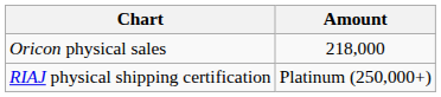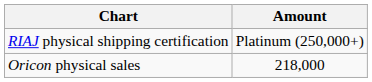 <table class="wikitable">
 <tr>
 <th>Chart</th>
 <th>Amount</th>
 </tr>
 <tr>
+<td><em><a href='#'>RIAJ</a></em> physical shipping certification</td>
+<td align="center">Platinum (250,000+)</td>
+</tr>
+<tr>
 <td><em>Oricon</em> physical sales</td>
 <td align="center">218,000</td>
 </tr>
-<tr>
-<td><em><a href='#'>RIAJ</a></em> physical shipping certification</td>
-<td align="center">Platinum (250,000+)</td>
-</tr>
 </table>
